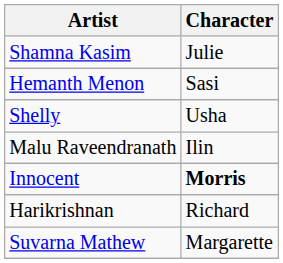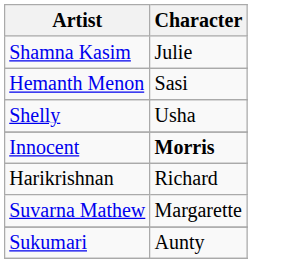 <table class="wikitable">
 <tr>
 <th><strong>Artist </strong></th>
 <th><strong>Character</strong></th>
 </tr>
 <tr>
 <td><a href='#'>Shamna Kasim</a></td>
 <td>Julie</td>
 </tr>
 <tr>
 </tr>
 <tr>
 <td><a href='#'>Hemanth Menon</a></td>
 <td>Sasi</td>
 </tr>
 <tr>
 </tr>
 <tr>
 <td><a href='#'>Shelly</a></td>
 <td>Usha</td>
 </tr>
 <tr>
-<td>Malu Raveendranath</td>
-<td>Ilin</td>
-</tr>
-<tr>
 </tr>
 <tr>
 <td><a href='#'>Innocent</a></td>
 <td><strong>Morris</strong></td>
 </tr>
 <tr>
 </tr>
 <tr>
 <td>Harikrishnan</td>
 <td>Richard</td>
 </tr>
 <tr>
 <td><a href='#'>Suvarna Mathew</a></td>
 <td>Margarette</td>
 </tr>
 <tr>
 </tr>
 <tr>
+<td><a href='#'>Sukumari</a></td>
+<td>Aunty</td>
+</tr>
+<tr>
 </tr>
 </table>
